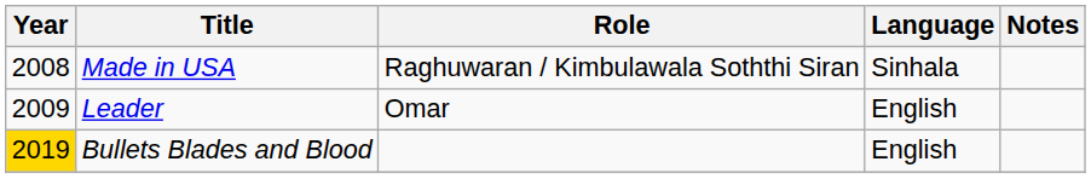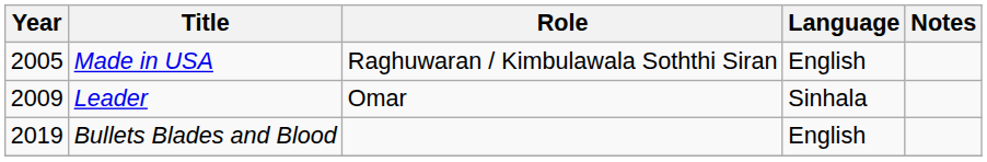 <table class="wikitable sortable">
 <tr>
 <th>Year</th>
 <th>Title</th>
 <th>Role</th>
 <th>Language</th>
 <th class="unsortable">Notes</th>
 </tr>
 <tr>
-<td rowspan="1">2008</td>
+<td rowspan="1">2005</td>
 <td><em><a href='#'>Made in USA</a></em></td>
 <td>Raghuwaran / Kimbulawala Soththi Siran</td>
-<td>Sinhala</td>
+<td>English</td>
 <td></td>
 </tr>
 <tr>
 <td>2009</td>
 <td><em><a href='#'>Leader</a></em></td>
 <td>Omar</td>
-<td>English</td>
+<td>Sinhala</td>
 <td></td>
 </tr>
 <tr>
-<td style="background: gold;">2019</td>
+<td>2019</td>
 <td><em>Bullets Blades and Blood</em></td>
 <td></td>
 <td>English</td>
 <td></td>
 </tr>
 <tr>
 </tr>
 </table>
